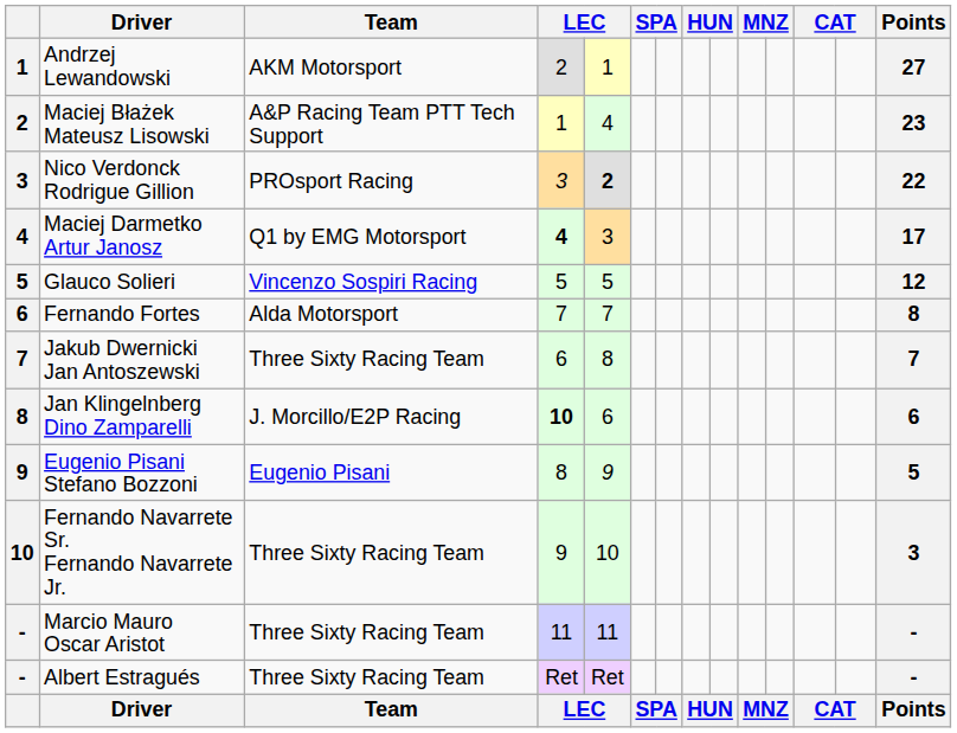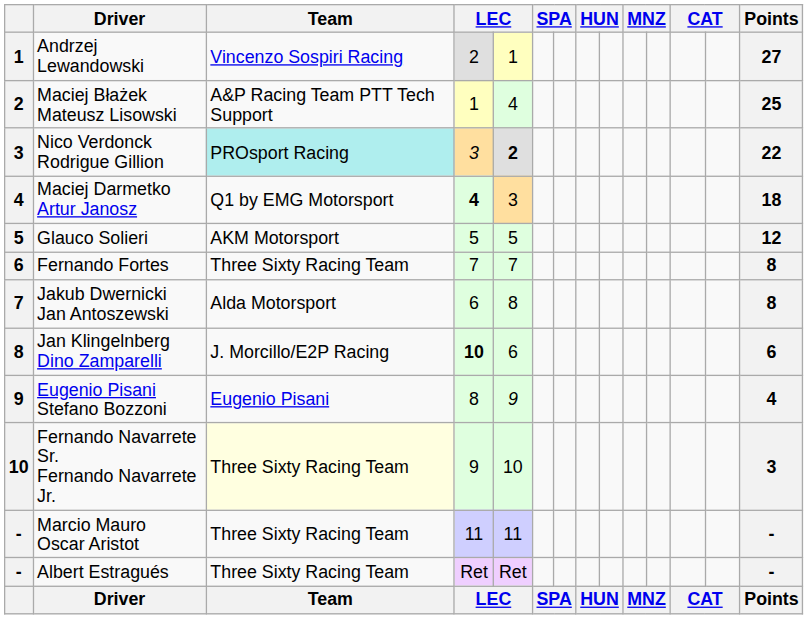 <table class="wikitable" style="font-size:85%; text-align:center">
 <tr>
 <th valign="middle"></th>
 <th valign="middle">Driver</th>
 <th>Team</th>
 <th colspan="2"><a href='#'>LEC</a><br></th>
 <th colspan="2"><a href='#'>SPA</a><br></th>
 <th colspan="2"><a href='#'>HUN</a><br></th>
 <th colspan="2"><a href='#'>MNZ</a><br></th>
 <th colspan="2"><a href='#'>CAT</a><br></th>
 <th valign="middle">Points</th>
 </tr>
 <tr>
 <th>1</th>
 <td align="left"> Andrzej Lewandowski</td>
-<td align="left"> AKM Motorsport</td>
+<td align="left"> <a href='#'>Vincenzo Sospiri Racing</a></td>
 <td style="background:#dfdfdf;">2</td>
 <td style="background:#ffffbf;">1</td>
 <td></td>
 <td></td>
 <td></td>
 <td></td>
 <td></td>
 <td></td>
 <td></td>
 <td></td>
 <th>27</th>
 </tr>
 <tr>
 <th>2</th>
 <td align="left"> Maciej Błażek<br> Mateusz Lisowski</td>
 <td align="left"> A&P Racing Team PTT Tech Support</td>
 <td style="background:#ffffbf;">1</td>
 <td style="background:#dfffdf;">4</td>
 <td></td>
 <td></td>
 <td></td>
 <td></td>
 <td></td>
 <td></td>
 <td></td>
 <td></td>
-<th>23</th>
+<th>25</th>
 </tr>
 <tr>
 <th>3</th>
 <td align="left"> Nico Verdonck<br> Rodrigue Gillion</td>
-<td align="left"> PROsport Racing</td>
+<td align="left" style="background: paleturquoise;"> PROsport Racing</td>
 <td style="background:#ffdf9f;"><em>3</em></td>
 <td style="background:#dfdfdf;"><strong>2</strong></td>
 <td></td>
 <td></td>
 <td></td>
 <td></td>
 <td></td>
 <td></td>
 <td></td>
 <td></td>
 <th>22</th>
 </tr>
 <tr>
 <th>4</th>
 <td align="left"> Maciej Darmetko<br> <a href='#'>Artur Janosz</a></td>
 <td align="left"> Q1 by EMG Motorsport</td>
 <td style="background:#dfffdf;"><strong>4</strong></td>
 <td style="background:#ffdf9f;">3</td>
 <td></td>
 <td></td>
 <td></td>
 <td></td>
 <td></td>
 <td></td>
 <td></td>
 <td></td>
-<th>17</th>
+<th>18</th>
 </tr>
 <tr>
 <th>5</th>
 <td align="left"> Glauco Solieri</td>
-<td align="left"> <a href='#'>Vincenzo Sospiri Racing</a></td>
+<td align="left"> AKM Motorsport</td>
 <td style="background:#dfffdf;">5</td>
 <td style="background:#dfffdf;">5</td>
 <td></td>
 <td></td>
 <td></td>
 <td></td>
 <td></td>
 <td></td>
 <td></td>
 <td></td>
 <th>12</th>
 </tr>
 <tr>
 <th>6</th>
 <td align="left"> Fernando Fortes</td>
-<td align="left"> Alda Motorsport</td>
+<td align="left"> Three Sixty Racing Team</td>
 <td style="background:#dfffdf;">7</td>
 <td style="background:#dfffdf;">7</td>
 <td></td>
 <td></td>
 <td></td>
 <td></td>
 <td></td>
 <td></td>
 <td></td>
 <td></td>
 <th>8</th>
 </tr>
 <tr>
 <th>7</th>
 <td align="left"> Jakub Dwernicki<br> Jan Antoszewski</td>
-<td align="left"> Three Sixty Racing Team</td>
+<td align="left"> Alda Motorsport</td>
 <td style="background:#dfffdf;">6</td>
 <td style="background:#dfffdf;">8</td>
 <td></td>
 <td></td>
 <td></td>
 <td></td>
 <td></td>
 <td></td>
 <td></td>
 <td></td>
-<th>7</th>
+<th>8</th>
 </tr>
 <tr>
 <th>8</th>
 <td align="left"> Jan Klingelnberg<br> <a href='#'>Dino Zamparelli</a></td>
 <td align="left"> J. Morcillo/E2P Racing</td>
 <td style="background:#dfffdf;"><strong>10</strong></td>
 <td style="background:#dfffdf;">6</td>
 <td></td>
 <td></td>
 <td></td>
 <td></td>
 <td></td>
 <td></td>
 <td></td>
 <td></td>
 <th>6</th>
 </tr>
 <tr>
 <th>9</th>
 <td align="left"> <a href='#'>Eugenio Pisani</a><br> Stefano Bozzoni</td>
 <td align="left"> <a href='#'>Eugenio Pisani</a></td>
 <td style="background:#dfffdf;">8</td>
 <td style="background:#dfffdf;"><em>9</em></td>
 <td></td>
 <td></td>
 <td></td>
 <td></td>
 <td></td>
 <td></td>
 <td></td>
 <td></td>
-<th>5</th>
+<th>4</th>
 </tr>
 <tr>
 <th>10</th>
 <td align="left"> Fernando Navarrete Sr.<br> Fernando Navarrete Jr.</td>
-<td align="left"> Three Sixty Racing Team</td>
+<td align="left" style="background: lightyellow;"> Three Sixty Racing Team</td>
 <td style="background:#dfffdf;">9</td>
 <td style="background:#dfffdf;">10</td>
 <td></td>
 <td></td>
 <td></td>
 <td></td>
 <td></td>
 <td></td>
 <td></td>
 <td></td>
 <th>3</th>
 </tr>
 <tr>
 <th>-</th>
 <td align="left"> Marcio Mauro<br> Oscar Aristot</td>
 <td align="left"> Three Sixty Racing Team</td>
 <td style="background:#cfcfff;">11</td>
 <td style="background:#cfcfff;">11</td>
 <td></td>
 <td></td>
 <td></td>
 <td></td>
 <td></td>
 <td></td>
 <td></td>
 <td></td>
 <th>-</th>
 </tr>
 <tr>
 <th>-</th>
 <td align="left"> Albert Estragués</td>
 <td align="left"> Three Sixty Racing Team</td>
 <td style="background:#efcfff;">Ret</td>
 <td style="background:#efcfff;">Ret</td>
 <td></td>
 <td></td>
 <td></td>
 <td></td>
 <td></td>
 <td></td>
 <td></td>
 <td></td>
 <th>-</th>
 </tr>
 <tr>
 <th valign="middle"></th>
 <th valign="middle">Driver</th>
 <th>Team</th>
 <th colspan="2" style="width: 4em;"><a href='#'>LEC</a><br></th>
 <th colspan="2"><a href='#'>SPA</a><br></th>
 <th colspan="2"><a href='#'>HUN</a><br></th>
 <th colspan="2"><a href='#'>MNZ</a><br></th>
 <th colspan="2" style="width: 4em;"><a href='#'>CAT</a><br></th>
 <th valign="middle">Points</th>
 </tr>
 </table>
